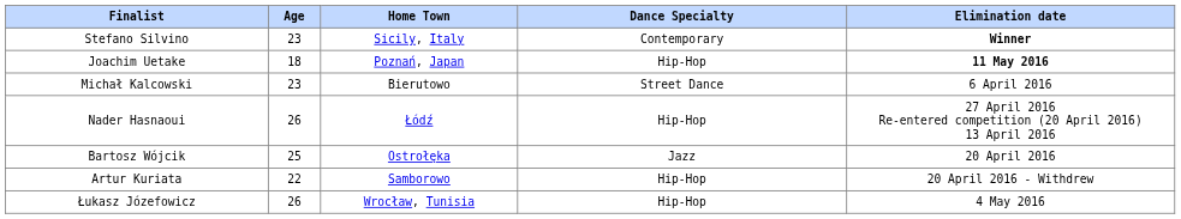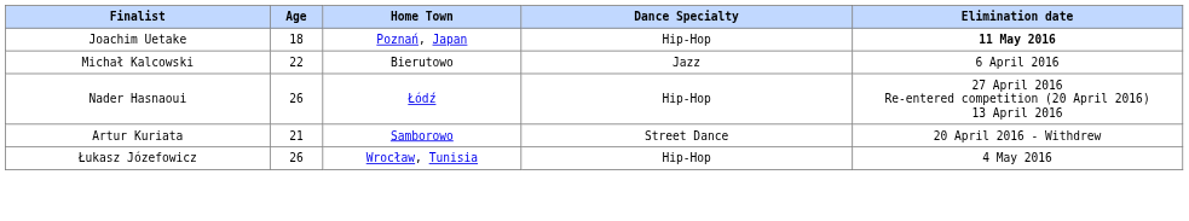 <table border="1" cellpadding="4" cellspacing="0"  style="text-align:center; font-size:90%; border-collapse:collapse; width:75%;">
 <tr style="background:#C1D8FF;">
 <th style="width:20%;">Finalist</th>
 <th style="width:4%; text-align:center;">Age</th>
 <th style="width:15%;">Home Town</th>
 <th style="width:25%;">Dance Specialty</th>
 <th style="width:25%;">Elimination date</th>
-</tr>
-<tr>
-<td>Stefano Silvino</td>
-<td>23</td>
-<td><a href='#'>Sicily</a>, <a href='#'>Italy</a></td>
-<td>Contemporary</td>
-<td><strong>Winner</strong></td>
 </tr>
 <tr>
 <td>Joachim Uetake</td>
 <td>18</td>
 <td><a href='#'>Poznań</a>, <a href='#'>Japan</a></td>
 <td>Hip-Hop</td>
 <td><strong>11 May 2016</strong></td>
 </tr>
 <tr>
 <td>Michał Kalcowski</td>
-<td>23</td>
+<td>22</td>
 <td>Bierutowo</td>
-<td>Street Dance</td>
+<td>Jazz</td>
 <td>6 April 2016</td>
 </tr>
 <tr>
 <td>Nader Hasnaoui</td>
 <td>26</td>
 <td><a href='#'>Łódź</a></td>
 <td>Hip-Hop</td>
 <td>27 April 2016 <br> Re-entered competition (20 April 2016) <br> 13 April 2016</td>
 </tr>
 <tr>
-<td>Bartosz Wójcik</td>
-<td>25</td>
-<td><a href='#'>Ostrołęka</a></td>
-<td>Jazz</td>
-<td>20 April 2016</td>
-</tr>
-<tr>
 <td>Artur Kuriata</td>
-<td>22</td>
+<td>21</td>
 <td><a href='#'>Samborowo</a></td>
-<td>Hip-Hop</td>
+<td>Street Dance</td>
 <td>20 April 2016 - Withdrew</td>
 </tr>
 <tr>
 <td>Łukasz Józefowicz</td>
 <td>26</td>
 <td><a href='#'>Wrocław</a>, <a href='#'>Tunisia</a></td>
 <td>Hip-Hop</td>
 <td>4 May 2016</td>
 </tr>
 </table>
